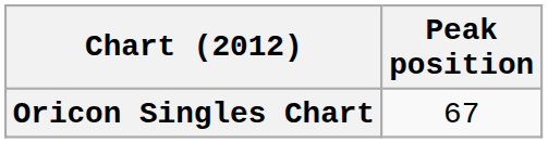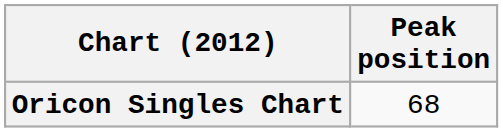 <table class="wikitable plainrowheaders sortable" style="text-align:center;" border="1">
 <tr>
 <th scope="col">Chart (2012)</th>
 <th scope="col">Peak<br>position</th>
 </tr>
 <tr>
 <th scope="row">Oricon Singles Chart</th>
-<td>67</td>
+<td>68</td>
 </tr>
 </table>
